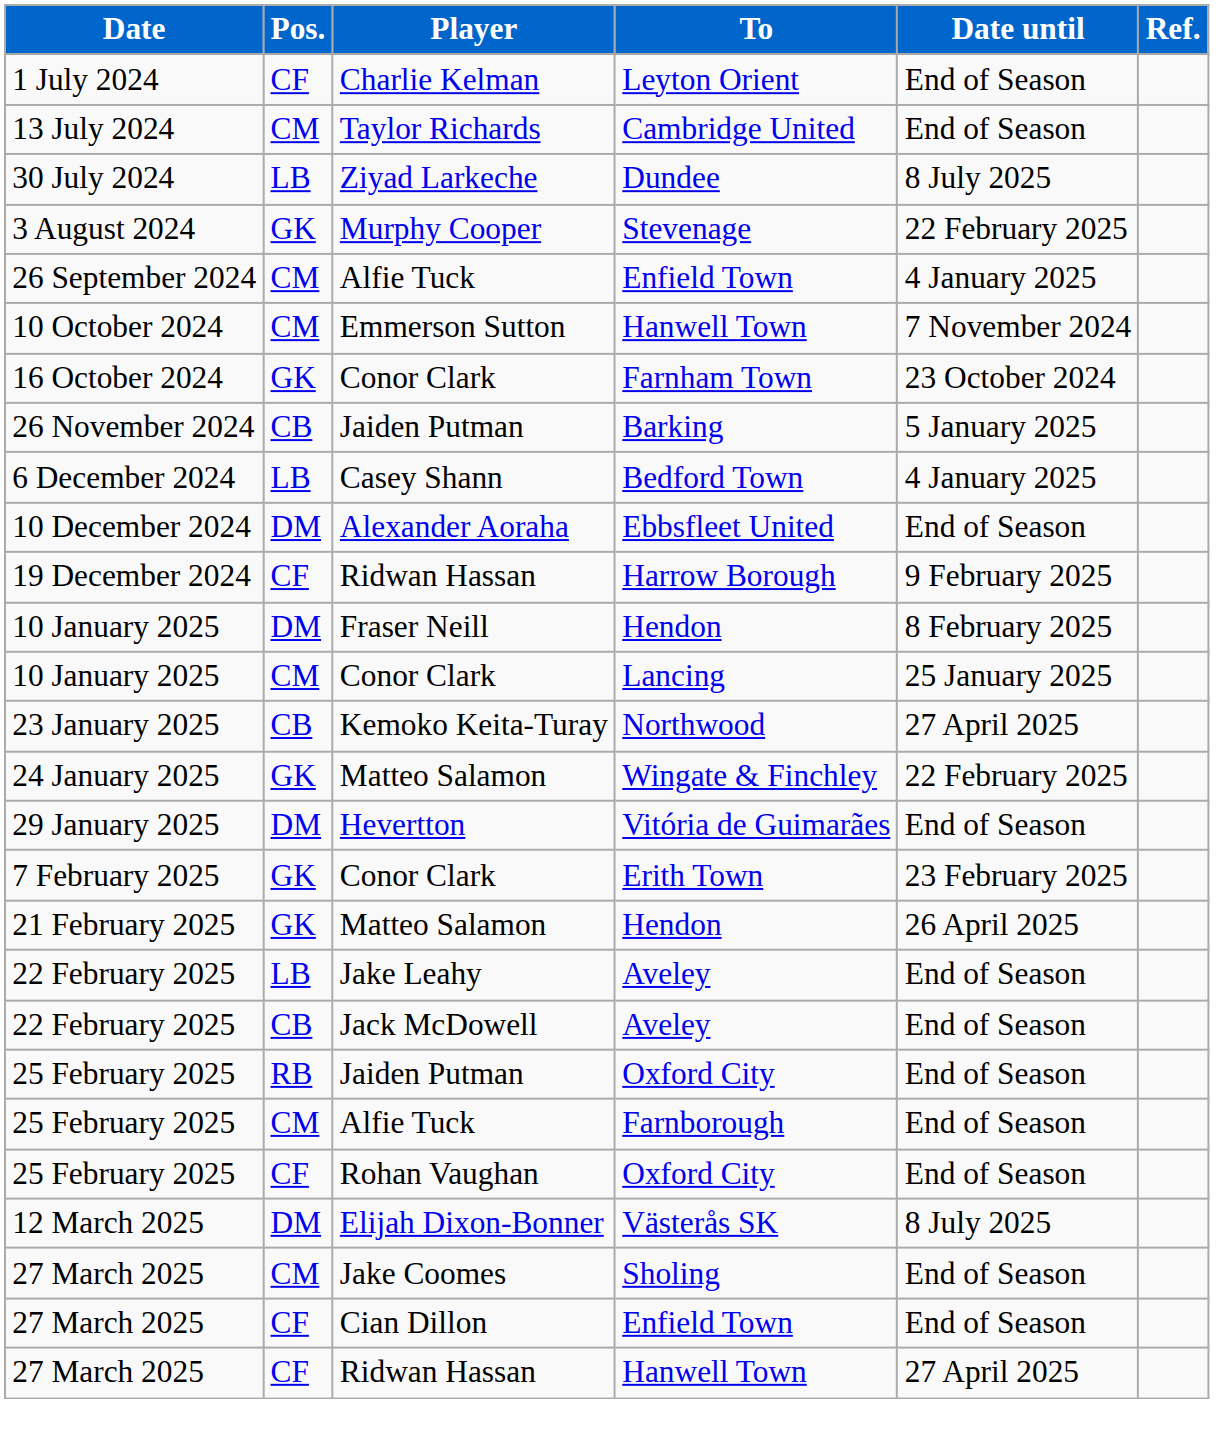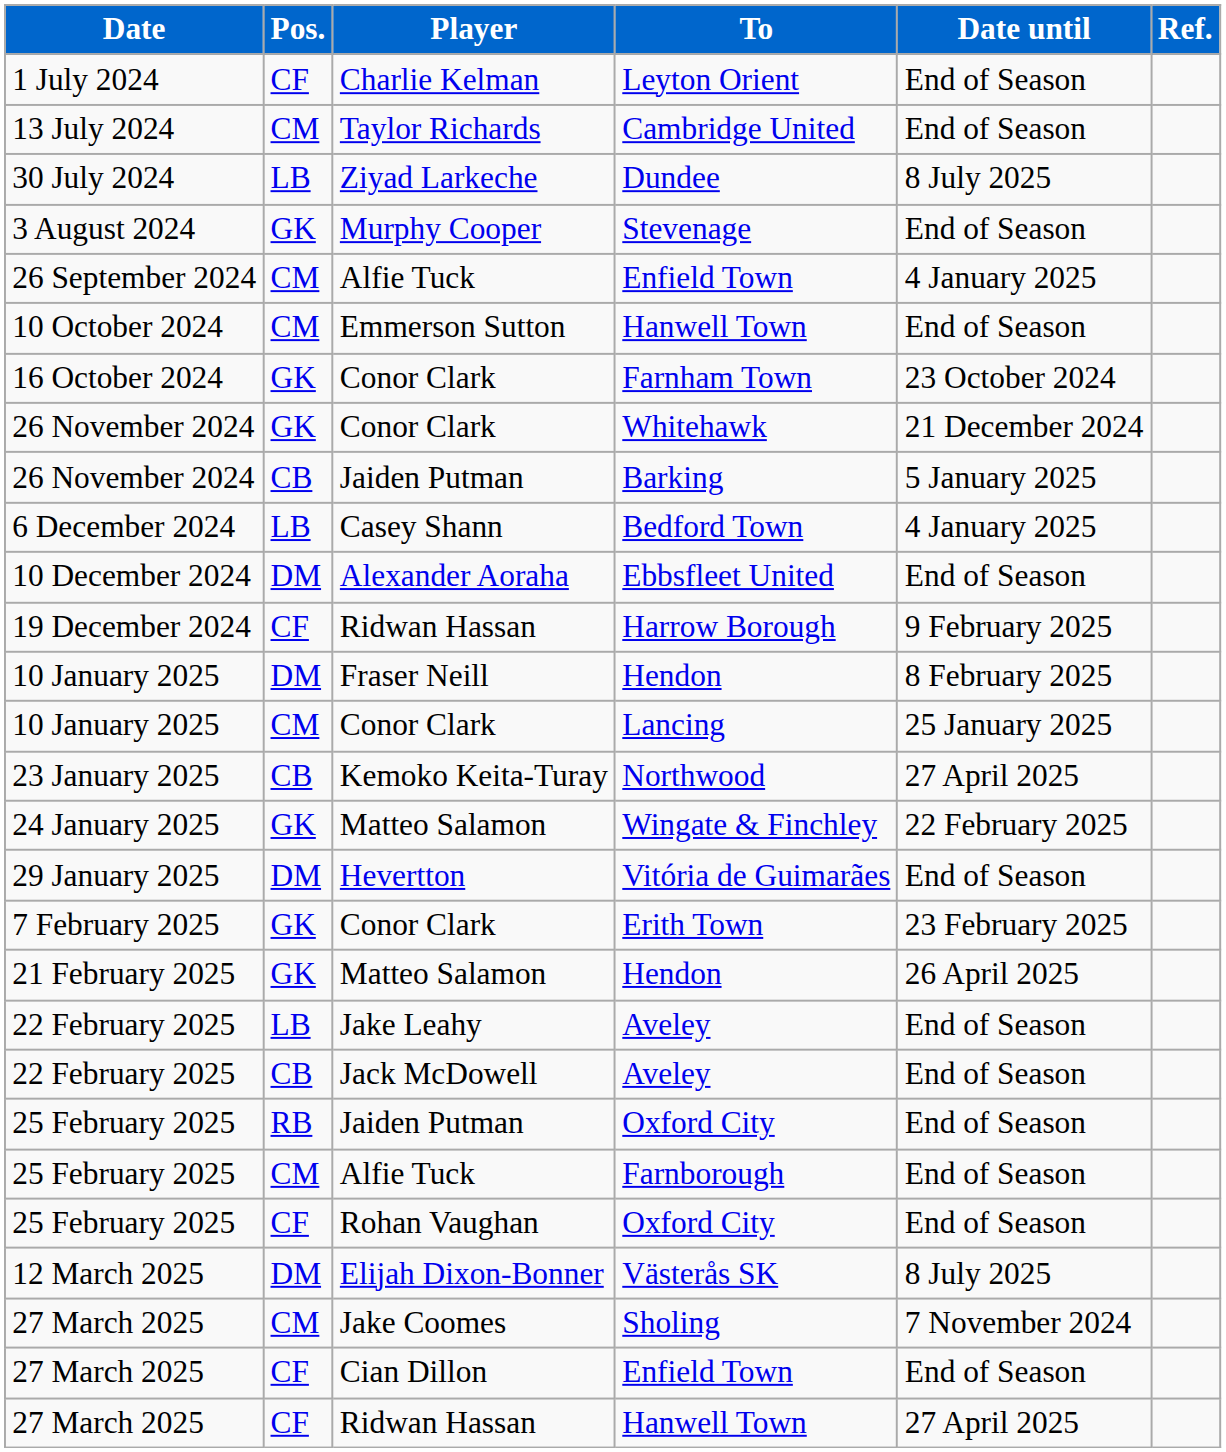 <table class="wikitable plainrowheaders sortable">
 <tr>
 <th style="background:#0066cc; color:#ffffff">Date</th>
 <th style="background:#0066cc; color:#ffffff">Pos.</th>
 <th style="background:#0066cc; color:#ffffff">Player</th>
 <th style="background:#0066cc; color:#ffffff">To</th>
 <th style="background:#0066cc; color:#ffffff">Date until</th>
 <th style="background:#0066cc; color:#ffffff">Ref.</th>
 </tr>
 <tr>
 <td>1 July 2024</td>
 <td><a href='#'>CF</a></td>
 <td> <a href='#'>Charlie Kelman</a></td>
 <td> <a href='#'>Leyton Orient</a></td>
 <td>End of Season</td>
 <td></td>
 </tr>
 <tr>
 <td>13 July 2024</td>
 <td><a href='#'>CM</a></td>
 <td> <a href='#'>Taylor Richards</a></td>
 <td> <a href='#'>Cambridge United</a></td>
 <td>End of Season</td>
 <td></td>
 </tr>
 <tr>
 <td>30 July 2024</td>
 <td><a href='#'>LB</a></td>
 <td> <a href='#'>Ziyad Larkeche</a></td>
 <td> <a href='#'>Dundee</a></td>
 <td>8 July 2025</td>
 <td></td>
 </tr>
 <tr>
 <td>3 August 2024</td>
 <td><a href='#'>GK</a></td>
 <td> <a href='#'>Murphy Cooper</a></td>
 <td> <a href='#'>Stevenage</a></td>
-<td>22 February 2025</td>
+<td>End of Season</td>
 <td></td>
 </tr>
 <tr>
 <td>26 September 2024</td>
 <td><a href='#'>CM</a></td>
 <td> Alfie Tuck</td>
 <td> <a href='#'>Enfield Town</a></td>
 <td>4 January 2025</td>
 <td></td>
 </tr>
 <tr>
 <td>10 October 2024</td>
 <td><a href='#'>CM</a></td>
 <td> Emmerson Sutton</td>
 <td> <a href='#'>Hanwell Town</a></td>
-<td>7 November 2024</td>
+<td>End of Season</td>
 <td></td>
 </tr>
 <tr>
 <td>16 October 2024</td>
 <td><a href='#'>GK</a></td>
 <td> Conor Clark</td>
 <td> <a href='#'>Farnham Town</a></td>
 <td>23 October 2024</td>
+<td></td>
+</tr>
+<tr>
+<td>26 November 2024</td>
+<td><a href='#'>GK</a></td>
+<td> Conor Clark</td>
+<td> <a href='#'>Whitehawk</a></td>
+<td>21 December 2024</td>
 <td></td>
 </tr>
 <tr>
 <td>26 November 2024</td>
 <td><a href='#'>CB</a></td>
 <td> Jaiden Putman</td>
 <td> <a href='#'>Barking</a></td>
 <td>5 January 2025</td>
 <td></td>
 </tr>
 <tr>
 <td>6 December 2024</td>
 <td><a href='#'>LB</a></td>
 <td> Casey Shann</td>
 <td> <a href='#'>Bedford Town</a></td>
 <td>4 January 2025</td>
 <td></td>
 </tr>
 <tr>
 <td>10 December 2024</td>
 <td><a href='#'>DM</a></td>
 <td> <a href='#'>Alexander Aoraha</a></td>
 <td> <a href='#'>Ebbsfleet United</a></td>
 <td>End of Season</td>
 <td></td>
 </tr>
 <tr>
 <td>19 December 2024</td>
 <td><a href='#'>CF</a></td>
 <td> Ridwan Hassan</td>
 <td> <a href='#'>Harrow Borough</a></td>
 <td>9 February 2025</td>
 <td></td>
 </tr>
 <tr>
 <td>10 January 2025</td>
 <td><a href='#'>DM</a></td>
 <td> Fraser Neill</td>
 <td> <a href='#'>Hendon</a></td>
 <td>8 February 2025</td>
 <td></td>
 </tr>
 <tr>
 <td>10 January 2025</td>
 <td><a href='#'>CM</a></td>
 <td> Conor Clark</td>
 <td> <a href='#'>Lancing</a></td>
 <td>25 January 2025</td>
 <td></td>
 </tr>
 <tr>
 <td>23 January 2025</td>
 <td><a href='#'>CB</a></td>
 <td> Kemoko Keita-Turay</td>
 <td> <a href='#'>Northwood</a></td>
 <td>27 April 2025</td>
 <td></td>
 </tr>
 <tr>
 <td>24 January 2025</td>
 <td><a href='#'>GK</a></td>
 <td> Matteo Salamon</td>
 <td> <a href='#'>Wingate & Finchley</a></td>
 <td>22 February 2025</td>
 <td></td>
 </tr>
 <tr>
 <td>29 January 2025</td>
 <td><a href='#'>DM</a></td>
 <td> <a href='#'>Hevertton</a></td>
 <td> <a href='#'>Vitória de Guimarães</a></td>
 <td>End of Season</td>
 <td></td>
 </tr>
 <tr>
 <td>7 February 2025</td>
 <td><a href='#'>GK</a></td>
 <td> Conor Clark</td>
 <td> <a href='#'>Erith Town</a></td>
 <td>23 February 2025</td>
 <td></td>
 </tr>
 <tr>
 <td>21 February 2025</td>
 <td><a href='#'>GK</a></td>
 <td> Matteo Salamon</td>
 <td> <a href='#'>Hendon</a></td>
 <td>26 April 2025</td>
 <td></td>
 </tr>
 <tr>
 <td>22 February 2025</td>
 <td><a href='#'>LB</a></td>
 <td> Jake Leahy</td>
 <td> <a href='#'>Aveley</a></td>
 <td>End of Season</td>
 <td></td>
 </tr>
 <tr>
 <td>22 February 2025</td>
 <td><a href='#'>CB</a></td>
 <td> Jack McDowell</td>
 <td> <a href='#'>Aveley</a></td>
 <td>End of Season</td>
 <td></td>
 </tr>
 <tr>
 <td>25 February 2025</td>
 <td><a href='#'>RB</a></td>
 <td> Jaiden Putman</td>
 <td> <a href='#'>Oxford City</a></td>
 <td>End of Season</td>
 <td></td>
 </tr>
 <tr>
 <td>25 February 2025</td>
 <td><a href='#'>CM</a></td>
 <td> Alfie Tuck</td>
 <td> <a href='#'>Farnborough</a></td>
 <td>End of Season</td>
 <td></td>
 </tr>
 <tr>
 <td>25 February 2025</td>
 <td><a href='#'>CF</a></td>
 <td> Rohan Vaughan</td>
 <td> <a href='#'>Oxford City</a></td>
 <td>End of Season</td>
 <td></td>
 </tr>
 <tr>
 <td>12 March 2025</td>
 <td><a href='#'>DM</a></td>
 <td> <a href='#'>Elijah Dixon-Bonner</a></td>
 <td> <a href='#'>Västerås SK</a></td>
 <td>8 July 2025</td>
 <td></td>
 </tr>
 <tr>
 <td>27 March 2025</td>
 <td><a href='#'>CM</a></td>
 <td> Jake Coomes</td>
 <td> <a href='#'>Sholing</a></td>
-<td>End of Season</td>
+<td>7 November 2024</td>
 <td></td>
 </tr>
 <tr>
 <td>27 March 2025</td>
 <td><a href='#'>CF</a></td>
 <td> Cian Dillon</td>
 <td> <a href='#'>Enfield Town</a></td>
 <td>End of Season</td>
 <td></td>
 </tr>
 <tr>
 <td>27 March 2025</td>
 <td><a href='#'>CF</a></td>
 <td> Ridwan Hassan</td>
 <td> <a href='#'>Hanwell Town</a></td>
 <td>27 April 2025</td>
 <td></td>
 </tr>
 </table>
